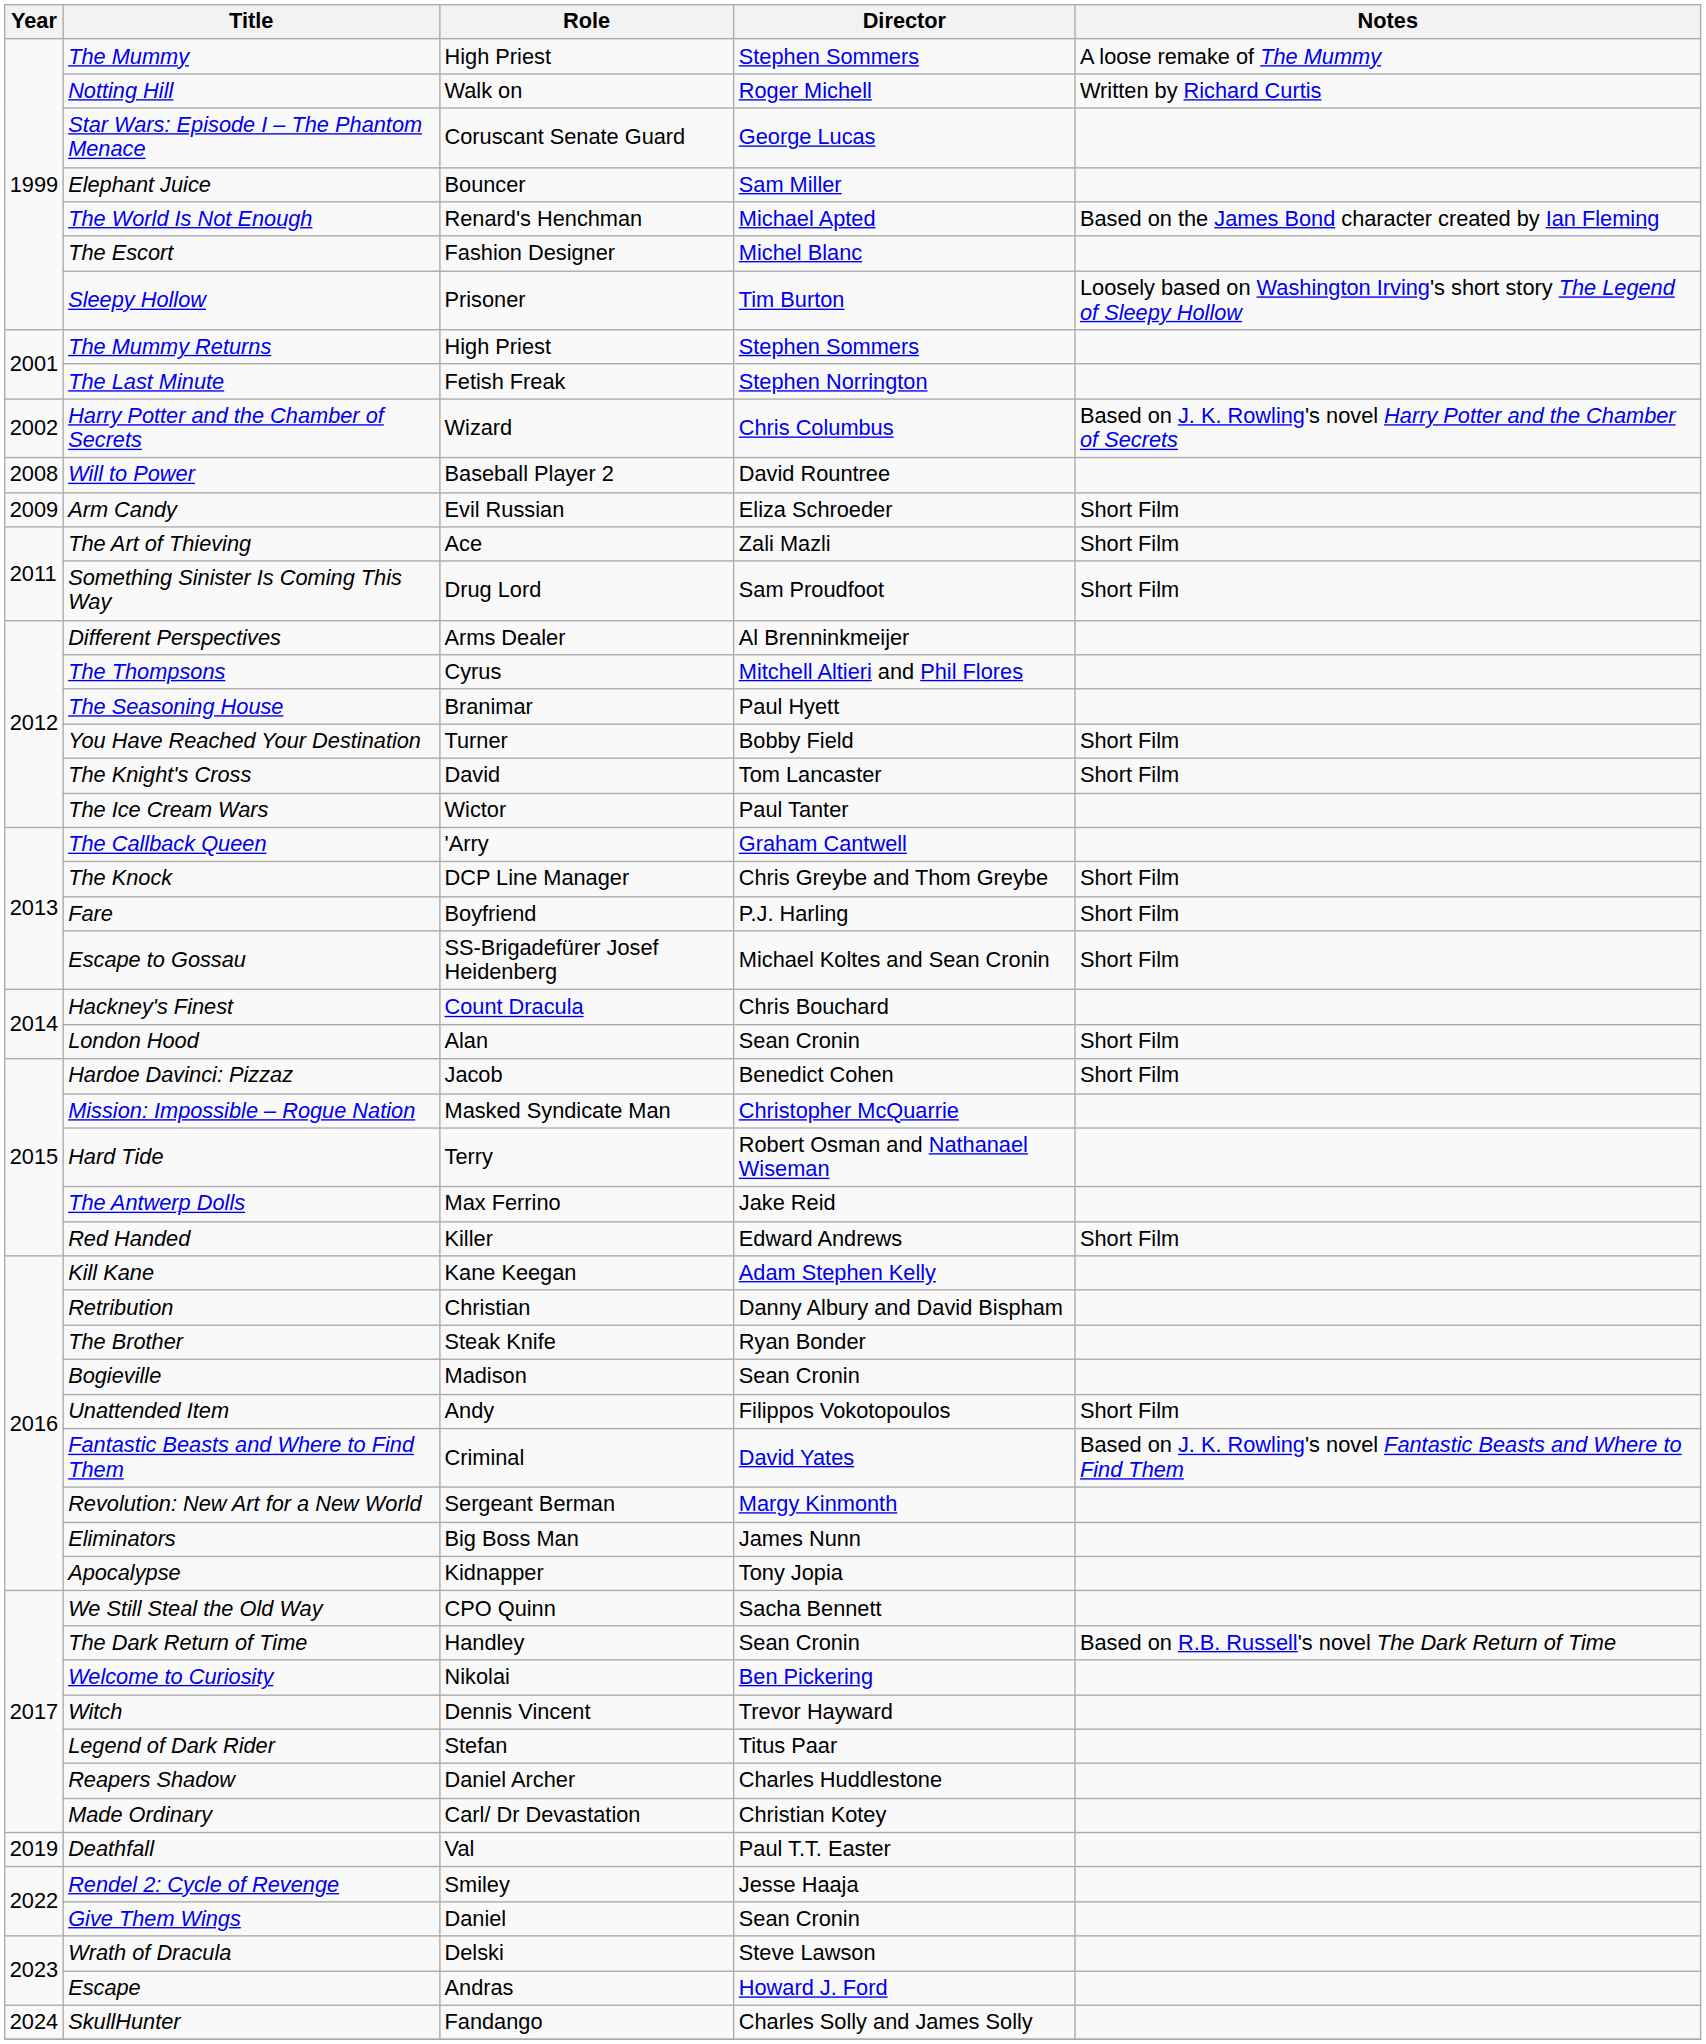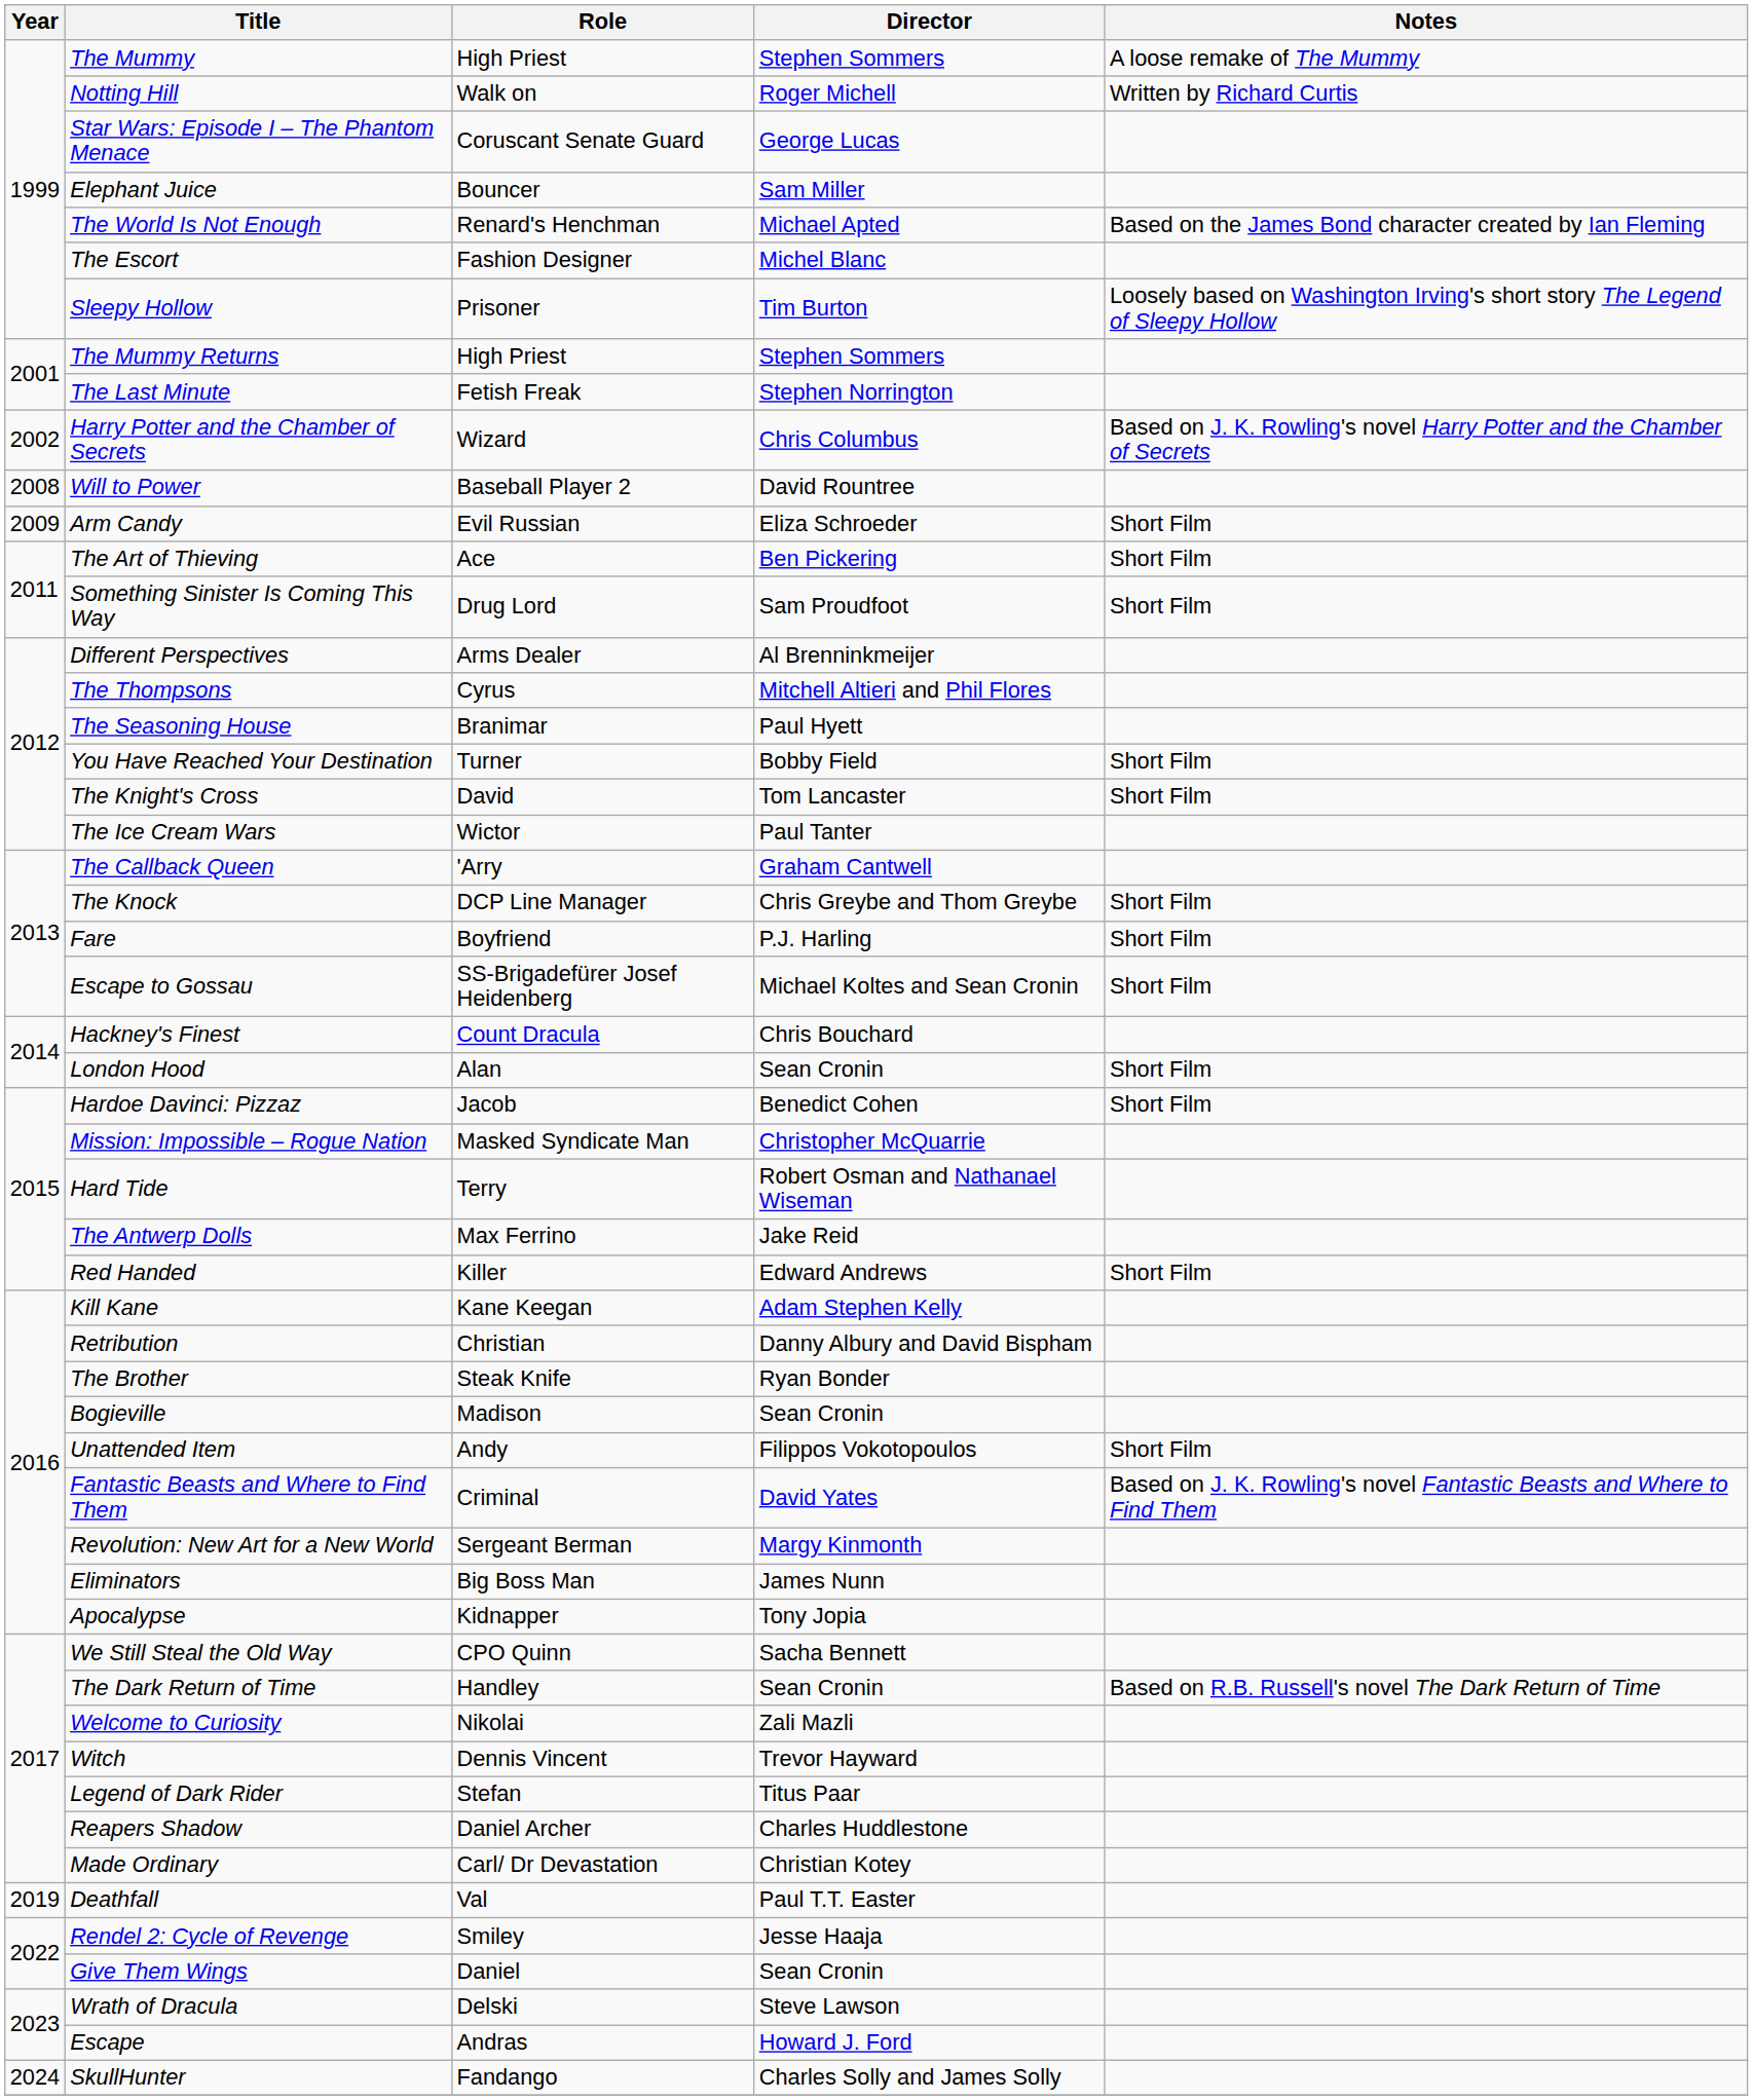 <table class="wikitable sortable">
 <tr>
 <th>Year</th>
 <th>Title</th>
 <th>Role</th>
 <th>Director</th>
 <th class="unsortable">Notes</th>
 </tr>
 <tr>
 <td rowspan="7">1999</td>
 <td><em><a href='#'>The Mummy</a></em></td>
 <td>High Priest</td>
 <td><a href='#'>Stephen Sommers</a></td>
 <td>A loose remake of <em><a href='#'>The Mummy</a></em></td>
 </tr>
 <tr>
 <td><em><a href='#'>Notting Hill</a></em></td>
 <td>Walk on</td>
 <td><a href='#'>Roger Michell</a></td>
 <td>Written by <a href='#'>Richard Curtis</a></td>
 </tr>
 <tr>
 <td><em><a href='#'>Star Wars: Episode I – The Phantom Menace</a></em></td>
 <td>Coruscant Senate Guard</td>
 <td><a href='#'>George Lucas</a></td>
 <td></td>
 </tr>
 <tr>
 <td><em>Elephant Juice</em></td>
 <td>Bouncer</td>
 <td><a href='#'>Sam Miller</a></td>
 <td></td>
 </tr>
 <tr>
 <td><em><a href='#'>The World Is Not Enough</a></em></td>
 <td>Renard's Henchman</td>
 <td><a href='#'>Michael Apted</a></td>
 <td>Based on the <a href='#'>James Bond</a> character created by <a href='#'>Ian Fleming</a></td>
 </tr>
 <tr>
 <td><em>The Escort</em></td>
 <td>Fashion Designer</td>
 <td><a href='#'>Michel Blanc</a></td>
 <td></td>
 </tr>
 <tr>
 <td><em><a href='#'>Sleepy Hollow</a></em></td>
 <td>Prisoner</td>
 <td><a href='#'>Tim Burton</a></td>
 <td>Loosely based on <a href='#'>Washington Irving</a>'s short story <em><a href='#'>The Legend of Sleepy Hollow</a></em></td>
 </tr>
 <tr>
 <td rowspan="2">2001</td>
 <td><em><a href='#'>The Mummy Returns</a></em></td>
 <td>High Priest</td>
 <td><a href='#'>Stephen Sommers</a></td>
 <td></td>
 </tr>
 <tr>
 <td><em><a href='#'>The Last Minute</a></em></td>
 <td>Fetish Freak</td>
 <td><a href='#'>Stephen Norrington</a></td>
 <td></td>
 </tr>
 <tr>
 <td>2002</td>
 <td><em><a href='#'>Harry Potter and the Chamber of Secrets</a></em></td>
 <td>Wizard</td>
 <td><a href='#'>Chris Columbus</a></td>
 <td>Based on <a href='#'>J. K. Rowling</a>'s novel <em><a href='#'>Harry Potter and the Chamber of Secrets</a></em></td>
 </tr>
 <tr>
 <td>2008</td>
 <td><em><a href='#'>Will to Power</a></em></td>
 <td>Baseball Player 2</td>
 <td>David Rountree</td>
 <td></td>
 </tr>
 <tr>
 <td>2009</td>
 <td><em>Arm Candy</em></td>
 <td>Evil Russian</td>
 <td>Eliza Schroeder</td>
 <td>Short Film</td>
 </tr>
 <tr>
 <td rowspan="2">2011</td>
 <td><em>The Art of Thieving</em></td>
 <td>Ace</td>
-<td>Zali Mazli</td>
+<td><a href='#'>Ben Pickering</a></td>
 <td>Short Film</td>
 </tr>
 <tr>
 <td><em>Something Sinister Is Coming This Way</em></td>
 <td>Drug Lord</td>
 <td>Sam Proudfoot</td>
 <td>Short Film</td>
 </tr>
 <tr>
 <td rowspan="6">2012</td>
 <td><em>Different Perspectives</em></td>
 <td>Arms Dealer</td>
 <td>Al Brenninkmeijer</td>
 <td></td>
 </tr>
 <tr>
 <td><em><a href='#'>The Thompsons</a></em></td>
 <td>Cyrus</td>
 <td><a href='#'>Mitchell Altieri</a> and <a href='#'>Phil Flores</a></td>
 <td></td>
 </tr>
 <tr>
 <td><em><a href='#'>The Seasoning House</a></em></td>
 <td>Branimar</td>
 <td>Paul Hyett</td>
 <td></td>
 </tr>
 <tr>
 <td><em>You Have Reached Your Destination </em></td>
 <td>Turner</td>
 <td>Bobby Field</td>
 <td>Short Film</td>
 </tr>
 <tr>
 <td><em>The Knight's Cross </em></td>
 <td>David</td>
 <td>Tom Lancaster</td>
 <td>Short Film</td>
 </tr>
 <tr>
 <td><em>The Ice Cream Wars </em></td>
 <td>Wictor</td>
 <td>Paul Tanter</td>
 <td></td>
 </tr>
 <tr>
 <td rowspan="4">2013</td>
 <td><em><a href='#'>The Callback Queen</a></em></td>
 <td>'Arry</td>
 <td><a href='#'>Graham Cantwell</a></td>
 <td></td>
 </tr>
 <tr>
 <td><em>The Knock</em></td>
 <td>DCP Line Manager</td>
 <td>Chris Greybe and Thom Greybe</td>
 <td>Short Film</td>
 </tr>
 <tr>
 <td><em>Fare</em></td>
 <td>Boyfriend</td>
 <td>P.J. Harling</td>
 <td>Short Film</td>
 </tr>
 <tr>
 <td><em>Escape to Gossau</em></td>
 <td>SS-Brigadefürer Josef Heidenberg</td>
 <td>Michael Koltes and Sean Cronin</td>
 <td>Short Film</td>
 </tr>
 <tr>
 <td rowspan="2">2014</td>
 <td><em>Hackney's Finest</em></td>
 <td><a href='#'>Count Dracula</a></td>
 <td>Chris Bouchard</td>
 <td></td>
 </tr>
 <tr>
 <td><em>London Hood</em></td>
 <td>Alan</td>
 <td>Sean Cronin</td>
 <td>Short Film</td>
 </tr>
 <tr>
 <td rowspan="5">2015</td>
 <td><em>Hardoe Davinci: Pizzaz</em></td>
 <td>Jacob</td>
 <td>Benedict Cohen</td>
 <td>Short Film</td>
 </tr>
 <tr>
 <td><em><a href='#'>Mission: Impossible – Rogue Nation</a></em></td>
 <td>Masked Syndicate Man</td>
 <td><a href='#'>Christopher McQuarrie</a></td>
 <td></td>
 </tr>
 <tr>
 <td><em>Hard Tide</em></td>
 <td>Terry</td>
 <td>Robert Osman and <a href='#'>Nathanael Wiseman</a></td>
 <td></td>
 </tr>
 <tr>
 <td><em><a href='#'>The Antwerp Dolls</a></em></td>
 <td>Max Ferrino</td>
 <td>Jake Reid</td>
 <td></td>
 </tr>
 <tr>
 <td><em>Red Handed</em></td>
 <td>Killer</td>
 <td>Edward Andrews</td>
 <td>Short Film</td>
 </tr>
 <tr>
 <td rowspan="9">2016</td>
 <td><em>Kill Kane</em></td>
 <td>Kane Keegan</td>
 <td><a href='#'>Adam Stephen Kelly</a></td>
 <td></td>
 </tr>
 <tr>
 <td><em>Retribution</em></td>
 <td>Christian</td>
 <td>Danny Albury and David Bispham</td>
 <td></td>
 </tr>
 <tr>
 <td><em>The Brother</em></td>
 <td>Steak Knife</td>
 <td>Ryan Bonder</td>
 <td></td>
 </tr>
 <tr>
 <td><em>Bogieville</em></td>
 <td>Madison</td>
 <td>Sean Cronin</td>
 <td></td>
 </tr>
 <tr>
 <td><em>Unattended Item</em></td>
 <td>Andy</td>
 <td>Filippos Vokotopoulos</td>
 <td>Short Film</td>
 </tr>
 <tr>
 <td><em><a href='#'>Fantastic Beasts and Where to Find Them</a></em></td>
 <td>Criminal</td>
 <td><a href='#'>David Yates</a></td>
 <td>Based on <a href='#'>J. K. Rowling</a>'s novel <em><a href='#'>Fantastic Beasts and Where to Find Them</a></em></td>
 </tr>
 <tr>
 <td><em>Revolution: New Art for a New World</em></td>
 <td>Sergeant Berman</td>
 <td><a href='#'>Margy Kinmonth</a></td>
 <td></td>
 </tr>
 <tr>
 <td><em>Eliminators</em></td>
 <td>Big Boss Man</td>
 <td>James Nunn</td>
 <td></td>
 </tr>
 <tr>
 <td><em>Apocalypse</em></td>
 <td>Kidnapper</td>
 <td>Tony Jopia</td>
 <td></td>
 </tr>
 <tr>
 <td rowspan="7">2017</td>
 <td><em>We Still Steal the Old Way</em></td>
 <td>CPO Quinn</td>
 <td>Sacha Bennett</td>
 <td></td>
 </tr>
 <tr>
 <td><em>The Dark Return of Time</em></td>
 <td>Handley</td>
 <td>Sean Cronin</td>
 <td>Based on <a href='#'>R.B. Russell</a>'s novel <em>The Dark Return of Time</em></td>
 </tr>
 <tr>
 <td><em><a href='#'>Welcome to Curiosity</a></em></td>
 <td>Nikolai</td>
-<td><a href='#'>Ben Pickering</a></td>
+<td>Zali Mazli</td>
 <td></td>
 </tr>
 <tr>
 <td><em>Witch</em></td>
 <td>Dennis Vincent</td>
 <td>Trevor Hayward</td>
 <td></td>
 </tr>
 <tr>
 <td><em>Legend of Dark Rider</em></td>
 <td>Stefan</td>
 <td>Titus Paar</td>
 <td></td>
 </tr>
 <tr>
 <td><em>Reapers Shadow</em></td>
 <td>Daniel Archer</td>
 <td>Charles Huddlestone</td>
 <td></td>
 </tr>
 <tr>
 <td><em>Made Ordinary</em></td>
 <td>Carl/ Dr Devastation</td>
 <td>Christian Kotey</td>
 <td></td>
 </tr>
 <tr>
 <td>2019</td>
 <td><em>Deathfall</em></td>
 <td>Val</td>
 <td>Paul T.T. Easter</td>
 <td></td>
 </tr>
 <tr>
 <td rowspan="2">2022</td>
 <td><em><a href='#'>Rendel 2: Cycle of Revenge</a></em></td>
 <td>Smiley</td>
 <td>Jesse Haaja</td>
 <td></td>
 </tr>
 <tr>
 <td><em><a href='#'>Give Them Wings</a></em></td>
 <td>Daniel</td>
 <td>Sean Cronin</td>
 <td></td>
 </tr>
 <tr>
 <td rowspan="2">2023</td>
 <td><em>Wrath of Dracula</em></td>
 <td>Delski</td>
 <td>Steve Lawson</td>
 <td></td>
 </tr>
 <tr>
 <td><em>Escape</em></td>
 <td>Andras</td>
 <td><a href='#'>Howard J. Ford</a></td>
 <td></td>
 </tr>
 <tr>
 <td>2024</td>
 <td><em>SkullHunter</em></td>
 <td>Fandango</td>
 <td>Charles Solly and James Solly</td>
 <td></td>
 </tr>
 <tr>
 </tr>
 </table>
